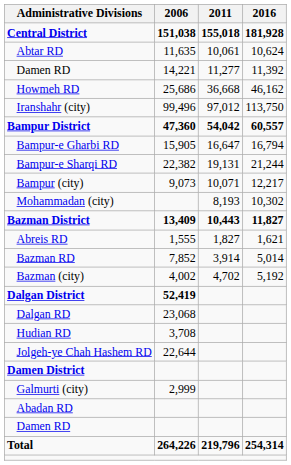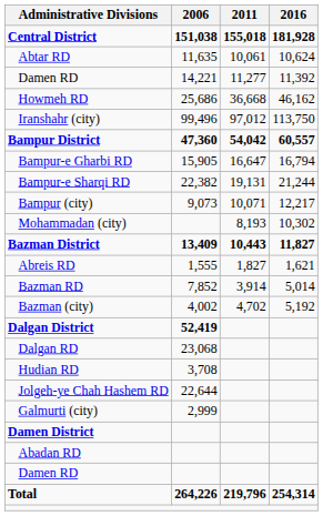 <table class="wikitable">
 <tr>
 <th>Administrative Divisions</th>
 <th>2006</th>
 <th>2011</th>
 <th>2016</th>
 </tr>
 <tr>
 <td><strong><a href='#'>Central District</a></strong></td>
 <td style="text-align: right;"><strong>151,038</strong></td>
 <td style="text-align: right;"><strong>155,018</strong></td>
 <td style="text-align: right;"><strong>181,928</strong></td>
 </tr>
 <tr>
 <td style="padding-left: 1em;"><a href='#'>Abtar RD</a></td>
 <td style="text-align: right;">11,635</td>
 <td style="text-align: right;">10,061</td>
 <td style="text-align: right;">10,624</td>
 </tr>
 <tr>
 <td style="padding-left: 1em;">Damen RD</td>
 <td style="text-align: right;">14,221</td>
 <td style="text-align: right;">11,277</td>
 <td style="text-align: right;">11,392</td>
 </tr>
 <tr>
 <td style="padding-left: 1em;"><a href='#'>Howmeh RD</a></td>
 <td style="text-align: right;">25,686</td>
 <td style="text-align: right;">36,668</td>
 <td style="text-align: right;">46,162</td>
 </tr>
 <tr>
 <td style="padding-left: 1em;"><a href='#'>Iranshahr</a> (city)</td>
 <td style="text-align: right;">99,496</td>
 <td style="text-align: right;">97,012</td>
 <td style="text-align: right;">113,750</td>
 </tr>
 <tr>
 <td><strong><a href='#'>Bampur District</a></strong></td>
 <td style="text-align: right;"><strong>47,360</strong></td>
 <td style="text-align: right;"><strong>54,042</strong></td>
 <td style="text-align: right;"><strong>60,557</strong></td>
 </tr>
 <tr>
 <td style="padding-left: 1em;"><a href='#'>Bampur-e Gharbi RD</a></td>
 <td style="text-align: right;">15,905</td>
 <td style="text-align: right;">16,647</td>
 <td style="text-align: right;">16,794</td>
 </tr>
 <tr>
 <td style="padding-left: 1em;"><a href='#'>Bampur-e Sharqi RD</a></td>
 <td style="text-align: right;">22,382</td>
 <td style="text-align: right;">19,131</td>
 <td style="text-align: right;">21,244</td>
 </tr>
 <tr>
 <td style="padding-left: 1em;"><a href='#'>Bampur</a> (city)</td>
 <td style="text-align: right;">9,073</td>
 <td style="text-align: right;">10,071</td>
 <td style="text-align: right;">12,217</td>
 </tr>
 <tr>
 <td style="padding-left: 1em;"><a href='#'>Mohammadan</a> (city)</td>
 <td style="text-align: right;"></td>
 <td style="text-align: right;">8,193</td>
 <td style="text-align: right;">10,302</td>
 </tr>
 <tr>
 <td><strong><a href='#'>Bazman District</a></strong></td>
 <td style="text-align: right;"><strong>13,409</strong></td>
 <td style="text-align: right;"><strong>10,443</strong></td>
 <td style="text-align: right;"><strong>11,827</strong></td>
 </tr>
 <tr>
 <td style="padding-left: 1em;"><a href='#'>Abreis RD</a></td>
 <td style="text-align: right;">1,555</td>
 <td style="text-align: right;">1,827</td>
 <td style="text-align: right;">1,621</td>
 </tr>
 <tr>
 <td style="padding-left: 1em;"><a href='#'>Bazman RD</a></td>
 <td style="text-align: right;">7,852</td>
 <td style="text-align: right;">3,914</td>
 <td style="text-align: right;">5,014</td>
 </tr>
 <tr>
 <td style="padding-left: 1em;"><a href='#'>Bazman</a> (city)</td>
 <td style="text-align: right;">4,002</td>
 <td style="text-align: right;">4,702</td>
 <td style="text-align: right;">5,192</td>
 </tr>
 <tr>
 <td><strong><a href='#'>Dalgan District</a></strong></td>
 <td style="text-align: right;"><strong>52,419</strong></td>
 <td style="text-align: right;"></td>
 <td style="text-align: right;"></td>
 </tr>
 <tr>
 <td style="padding-left: 1em;"><a href='#'>Dalgan RD</a></td>
 <td style="text-align: right;">23,068</td>
 <td style="text-align: right;"></td>
 <td style="text-align: right;"></td>
 </tr>
 <tr>
 <td style="padding-left: 1em;"><a href='#'>Hudian RD</a></td>
 <td style="text-align: right;">3,708</td>
 <td style="text-align: right;"></td>
 <td style="text-align: right;"></td>
 </tr>
 <tr>
 <td style="padding-left: 1em;"><a href='#'>Jolgeh-ye Chah Hashem RD</a></td>
 <td style="text-align: right;">22,644</td>
 <td style="text-align: right;"></td>
 <td style="text-align: right;"></td>
 </tr>
 <tr>
-<td><strong><a href='#'>Damen District</a></strong></td>
-<td style="text-align: right;"></td>
+<td style="padding-left: 1em;"><a href='#'>Galmurti</a> (city)</td>
+<td style="text-align: right;">2,999</td>
 <td style="text-align: right;"></td>
 <td style="text-align: right;"></td>
 </tr>
 <tr>
-<td style="padding-left: 1em;"><a href='#'>Galmurti</a> (city)</td>
-<td style="text-align: right;">2,999</td>
+<td><strong><a href='#'>Damen District</a></strong></td>
+<td style="text-align: right;"></td>
 <td style="text-align: right;"></td>
 <td style="text-align: right;"></td>
 </tr>
 <tr>
 <td style="padding-left: 1em;"><a href='#'>Abadan RD</a></td>
 <td style="text-align: right;"></td>
 <td style="text-align: right;"></td>
 <td style="text-align: right;"></td>
 </tr>
 <tr>
 <td style="padding-left: 1em;"><a href='#'>Damen RD</a></td>
 <td style="text-align: right;"></td>
 <td style="text-align: right;"></td>
 <td style="text-align: right;"></td>
 </tr>
 <tr>
 <td><strong>Total</strong></td>
 <td style="text-align: right;"><strong>264,226</strong></td>
 <td style="text-align: right;"><strong>219,796</strong></td>
 <td style="text-align: right;"><strong>254,314</strong></td>
 </tr>
 <tr>
 <td colspan=4></td>
 </tr>
 </table>
